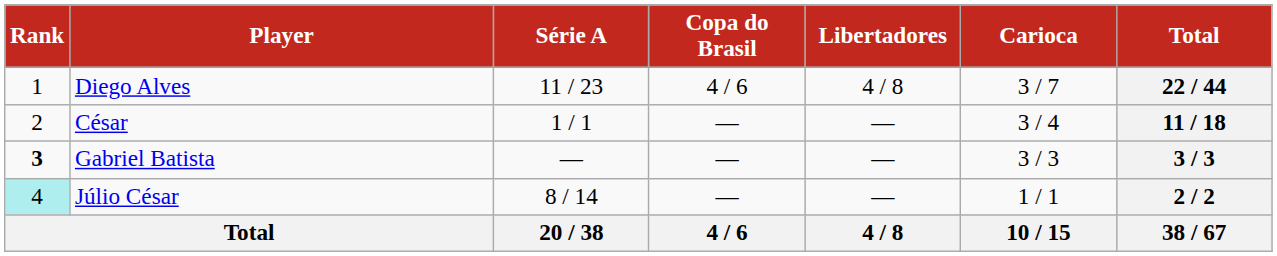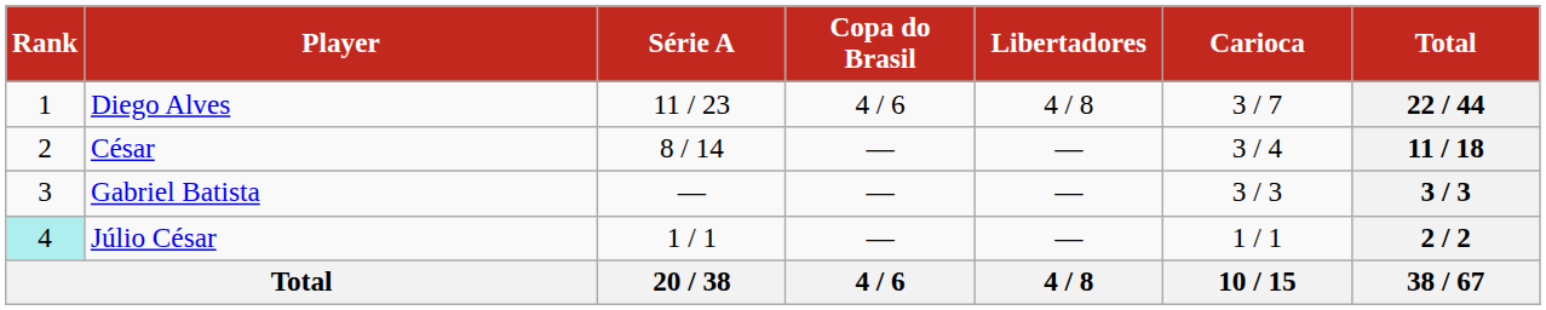 <table class="wikitable" style="text-align: center">
 <tr>
 <th style="background:#C3281E; color:white; width:35px;">Rank</th>
 <th style="background:#C3281E; color:white; width:285px;">Player</th>
 <th style="background:#C3281E; color:white; width:100px;">Série A</th>
 <th style="background:#C3281E; color:white; width:100px;">Copa do Brasil</th>
 <th style="background:#C3281E; color:white; width:100px;">Libertadores</th>
 <th style="background:#C3281E; color:white; width:100px;">Carioca</th>
 <th style="background:#C3281E; color:white; width:100px;">Total</th>
 </tr>
 <tr>
 <td>1</td>
 <td align="left"> <a href='#'>Diego Alves</a></td>
 <td>11 / 23</td>
 <td>4 / 6</td>
 <td>4 / 8</td>
 <td>3 / 7</td>
 <th>22 / 44</th>
 </tr>
 <tr>
 <td>2</td>
 <td align="left"> <a href='#'>César</a></td>
-<td>1 / 1</td>
+<td>8 / 14</td>
 <td>—</td>
 <td>—</td>
 <td>3 / 4</td>
 <th>11 / 18</th>
 </tr>
 <tr>
-<td><strong>3</strong></td>
+<td>3</td>
 <td align="left"> <a href='#'>Gabriel Batista</a></td>
 <td>—</td>
 <td>—</td>
 <td>—</td>
 <td>3 / 3</td>
 <th>3 / 3</th>
 </tr>
 <tr>
 <td style="background: paleturquoise;">4</td>
 <td align="left"> <a href='#'>Júlio César</a></td>
-<td>8 / 14</td>
+<td>1 / 1</td>
 <td>—</td>
 <td>—</td>
 <td>1 / 1</td>
 <th>2 / 2</th>
 </tr>
 <tr>
 <th colspan="2">Total</th>
 <th>20 / 38</th>
 <th>4 / 6</th>
 <th>4 / 8</th>
 <th>10 / 15</th>
 <th>38 / 67</th>
 </tr>
 </table>
